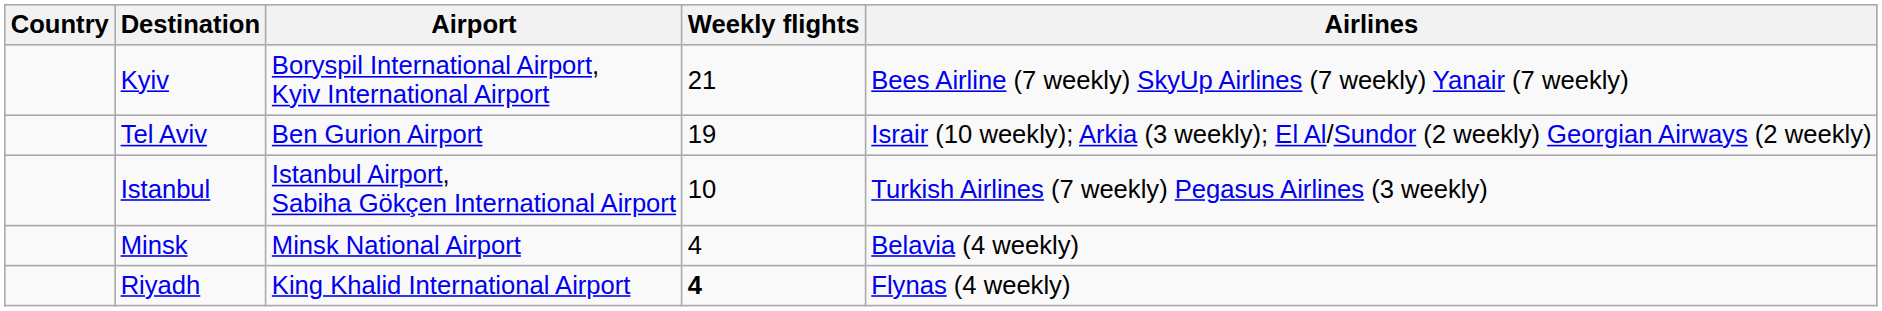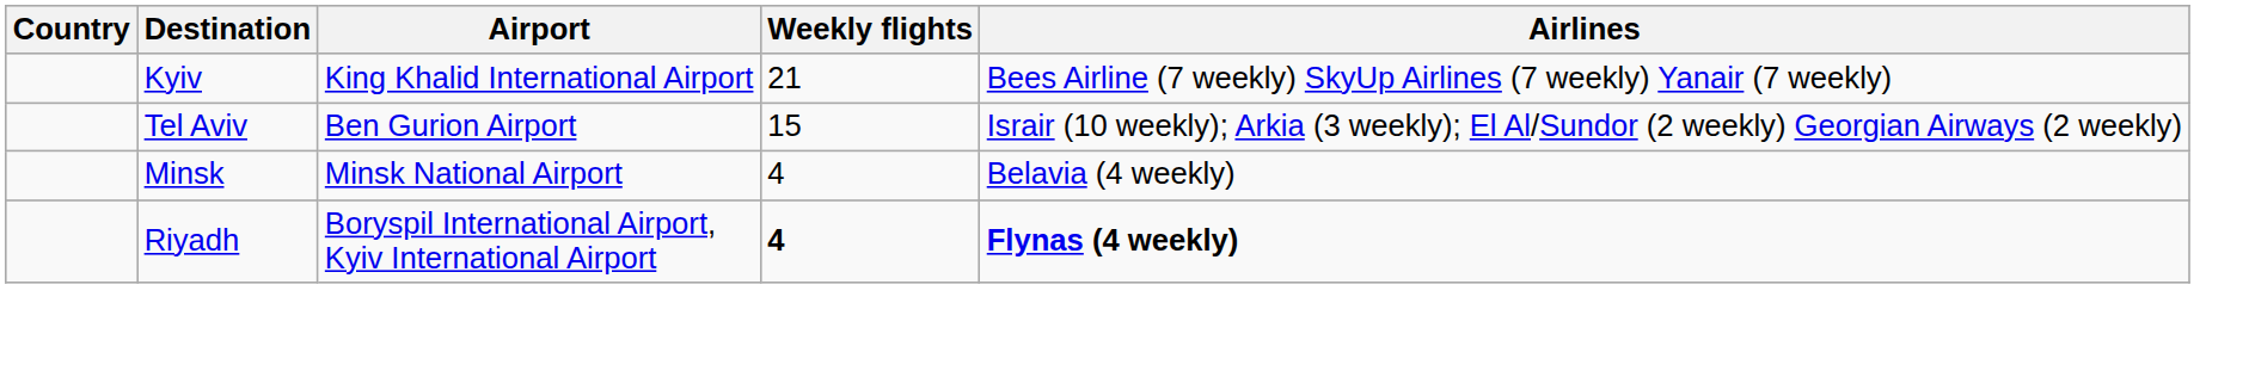 <table class="wikitable sortable" style="text-align: left">
 <tr>
 <th>Country</th>
 <th>Destination</th>
 <th>Airport</th>
 <th>Weekly flights</th>
 <th>Airlines</th>
 </tr>
 <tr>
 <td></td>
 <td><a href='#'>Kyiv</a></td>
-<td><a href='#'>Boryspil International Airport</a>,<br><a href='#'>Kyiv International Airport</a></td>
+<td><a href='#'>King Khalid International Airport</a></td>
 <td>21</td>
 <td><a href='#'>Bees Airline</a> (7 weekly) <a href='#'>SkyUp Airlines</a> (7 weekly) <a href='#'>Yanair</a> (7 weekly)</td>
 </tr>
 <tr>
 <td></td>
 <td><a href='#'>Tel Aviv</a></td>
 <td><a href='#'>Ben Gurion Airport</a></td>
-<td>19</td>
+<td>15</td>
 <td><a href='#'>Israir</a> (10 weekly); <a href='#'>Arkia</a> (3 weekly); <a href='#'>El Al</a>/<a href='#'>Sundor</a> (2 weekly) <a href='#'>Georgian Airways</a> (2 weekly)</td>
-</tr>
-<tr>
-<td></td>
-<td><a href='#'>Istanbul</a></td>
-<td><a href='#'>Istanbul Airport</a>,<br><a href='#'>Sabiha Gökçen International Airport</a></td>
-<td>10</td>
-<td><a href='#'>Turkish Airlines</a> (7 weekly) <a href='#'>Pegasus Airlines</a> (3 weekly)</td>
 </tr>
 <tr>
 <td></td>
 <td><a href='#'>Minsk</a></td>
 <td><a href='#'>Minsk National Airport</a></td>
 <td>4</td>
 <td><a href='#'>Belavia</a> (4 weekly)</td>
 </tr>
 <tr>
 <td></td>
 <td><a href='#'>Riyadh</a></td>
-<td><a href='#'>King Khalid International Airport</a></td>
+<td><a href='#'>Boryspil International Airport</a>,<br><a href='#'>Kyiv International Airport</a></td>
 <td><strong>4</strong></td>
-<td><a href='#'>Flynas</a> (4 weekly)</td>
+<td><strong><a href='#'>Flynas</a> (4 weekly)</strong></td>
 </tr>
 </table>
